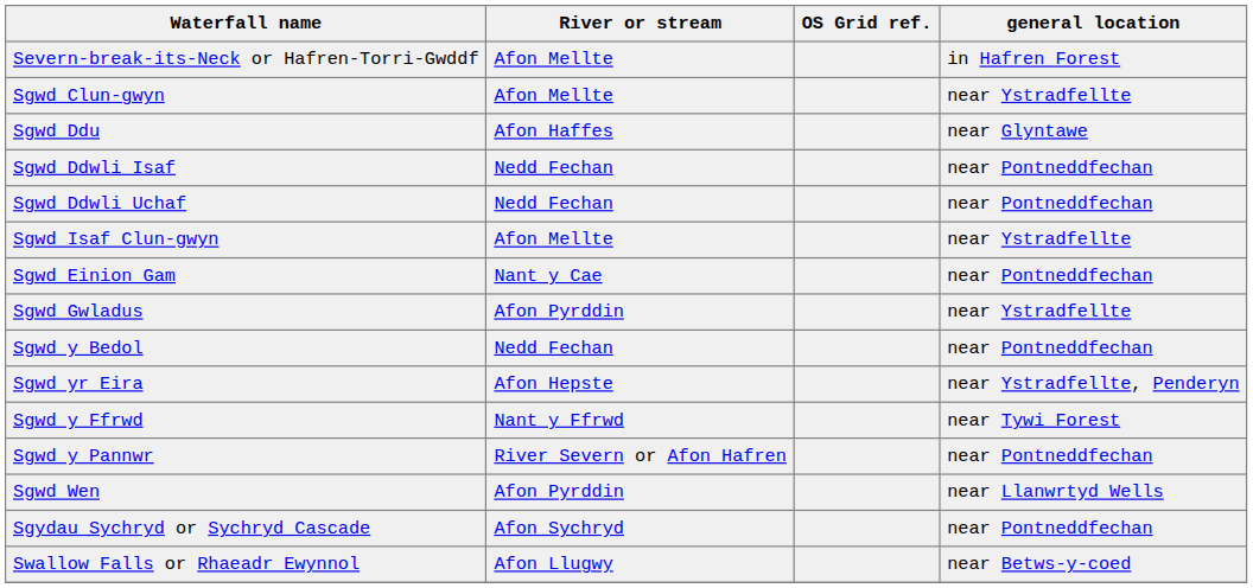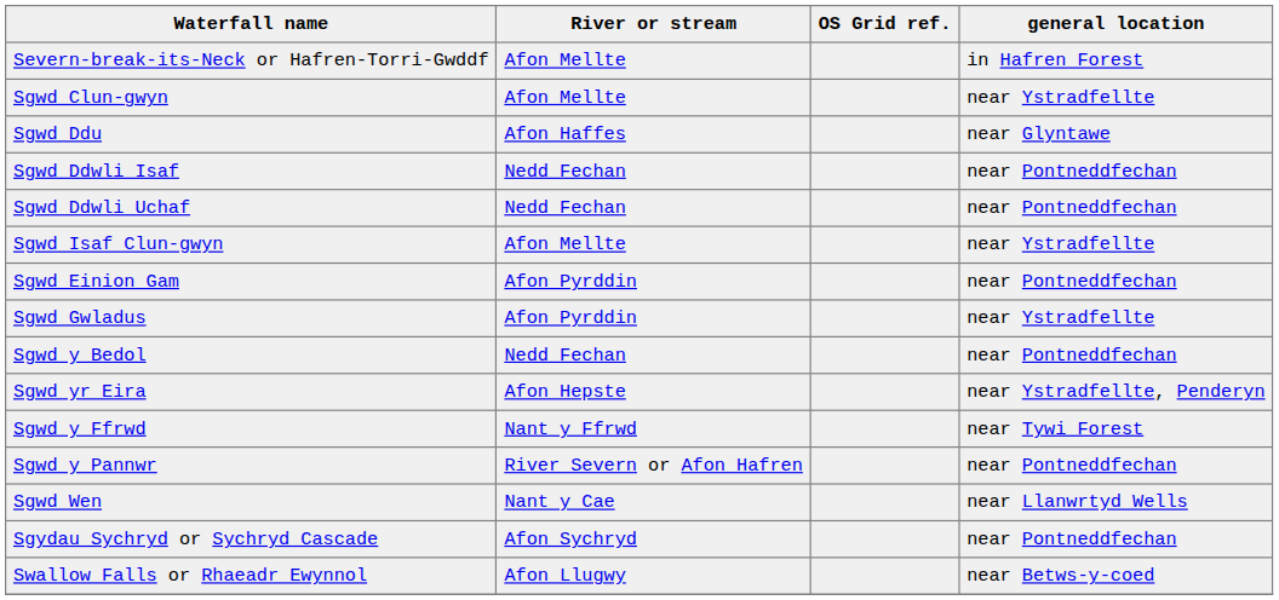 <table border=1 cellspacing=0 cellpadding=5 style="border-collapse: collapse; background:#f0f0f0;">
 <tr>
 <th>Waterfall name</th>
 <th>River or stream</th>
 <th>OS Grid ref.</th>
 <th>general location</th>
 </tr>
 <tr>
 <td><a href='#'>Severn-break-its-Neck</a> or Hafren-Torri-Gwddf</td>
 <td><a href='#'>Afon Mellte</a></td>
 <td></td>
 <td>in <a href='#'>Hafren Forest</a></td>
 </tr>
 <tr>
 <td><a href='#'>Sgwd Clun-gwyn</a></td>
 <td><a href='#'>Afon Mellte</a></td>
 <td></td>
 <td>near <a href='#'>Ystradfellte</a></td>
 </tr>
 <tr>
 <td><a href='#'>Sgwd Ddu</a></td>
 <td><a href='#'>Afon Haffes</a></td>
 <td></td>
 <td>near <a href='#'>Glyntawe</a></td>
 </tr>
 <tr>
 <td><a href='#'>Sgwd Ddwli Isaf</a></td>
 <td><a href='#'>Nedd Fechan</a></td>
 <td></td>
 <td>near <a href='#'>Pontneddfechan</a></td>
 </tr>
 <tr>
 <td><a href='#'>Sgwd Ddwli Uchaf</a></td>
 <td><a href='#'>Nedd Fechan</a></td>
 <td></td>
 <td>near <a href='#'>Pontneddfechan</a></td>
 </tr>
 <tr>
 <td><a href='#'>Sgwd Isaf Clun-gwyn</a></td>
 <td><a href='#'>Afon Mellte</a></td>
 <td></td>
 <td>near <a href='#'>Ystradfellte</a></td>
 </tr>
 <tr>
 <td><a href='#'>Sgwd Einion Gam</a></td>
-<td><a href='#'>Nant y Cae</a></td>
+<td><a href='#'>Afon Pyrddin</a></td>
 <td></td>
 <td>near <a href='#'>Pontneddfechan</a></td>
 </tr>
 <tr>
 <td><a href='#'>Sgwd Gwladus</a></td>
 <td><a href='#'>Afon Pyrddin</a></td>
 <td></td>
 <td>near <a href='#'>Ystradfellte</a></td>
 </tr>
 <tr>
 <td><a href='#'>Sgwd y Bedol</a></td>
 <td><a href='#'>Nedd Fechan</a></td>
 <td></td>
 <td>near <a href='#'>Pontneddfechan</a></td>
 </tr>
 <tr>
 <td><a href='#'>Sgwd yr Eira</a></td>
 <td><a href='#'>Afon Hepste</a></td>
 <td></td>
 <td>near <a href='#'>Ystradfellte</a>, <a href='#'>Penderyn</a></td>
 </tr>
 <tr>
 <td><a href='#'>Sgwd y Ffrwd</a></td>
 <td><a href='#'>Nant y Ffrwd</a></td>
 <td></td>
 <td>near <a href='#'>Tywi Forest</a></td>
 </tr>
 <tr>
 <td><a href='#'>Sgwd y Pannwr</a></td>
 <td><a href='#'>River Severn</a> or <a href='#'>Afon Hafren</a></td>
 <td></td>
 <td>near <a href='#'>Pontneddfechan</a></td>
 </tr>
 <tr>
 <td><a href='#'>Sgwd Wen</a></td>
-<td><a href='#'>Afon Pyrddin</a></td>
+<td><a href='#'>Nant y Cae</a></td>
 <td></td>
 <td>near <a href='#'>Llanwrtyd Wells</a></td>
 </tr>
 <tr>
 <td><a href='#'>Sgydau Sychryd</a> or <a href='#'>Sychryd Cascade</a></td>
 <td><a href='#'>Afon Sychryd</a></td>
 <td></td>
 <td>near <a href='#'>Pontneddfechan</a></td>
 </tr>
 <tr>
 <td><a href='#'>Swallow Falls</a> or <a href='#'>Rhaeadr Ewynnol</a></td>
 <td><a href='#'>Afon Llugwy</a></td>
 <td></td>
 <td>near <a href='#'>Betws-y-coed</a></td>
 </tr>
 <tr>
 </tr>
 </table>
